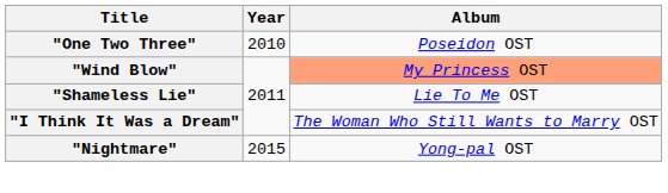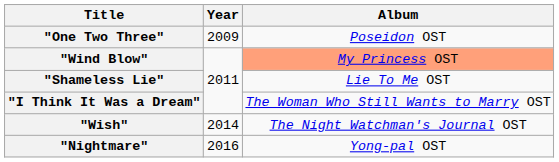 <table class="wikitable plainrowheaders" style="text-align:center">
 <tr>
 <th scope="col">Title</th>
 <th scope="col">Year</th>
 <th scope="col">Album</th>
 </tr>
 <tr>
 <th scope="row">"One Two Three"<br></th>
-<td>2010</td>
+<td>2009</td>
 <td><em><a href='#'>Poseidon</a></em> OST</td>
 </tr>
 <tr>
 <th scope="row">"Wind Blow"</th>
 <td rowspan="3">2011</td>
 <td style="background: lightsalmon;"><em><a href='#'>My Princess</a></em> OST</td>
 </tr>
 <tr>
 <th scope="row">"Shameless Lie"</th>
 <td><em><a href='#'>Lie To Me</a></em> OST</td>
 </tr>
 <tr>
 <th scope="row">"I Think It Was a Dream"</th>
 <td><em><a href='#'>The Woman Who Still Wants to Marry</a></em> OST</td>
 </tr>
 <tr>
+<th scope="row">"Wish"<br></th>
+<td>2014</td>
+<td><em><a href='#'>The Night Watchman's Journal</a></em> OST</td>
+</tr>
+<tr>
 <th scope="row">"Nightmare"<br></th>
-<td>2015</td>
+<td>2016</td>
 <td><em><a href='#'>Yong-pal</a></em> OST</td>
 </tr>
 </table>
